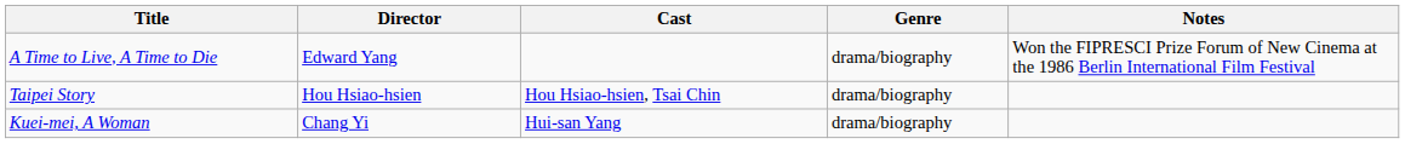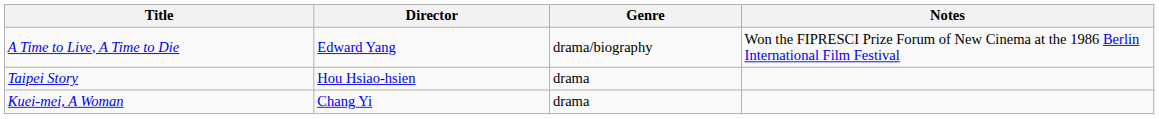 <table class="wikitable" width= "100%">
 <tr>
 <th width=21%>Title</th>
 <th width=16%>Director</th>
-<th width=22%>Cast</th>
 <th width=13%>Genre</th>
 <th width=28%>Notes</th>
 </tr>
 <tr>
 <td><em><a href='#'>A Time to Live, A Time to Die</a></em></td>
 <td><a href='#'>Edward Yang</a></td>
-<td></td>
 <td>drama/biography</td>
 <td>Won the FIPRESCI Prize Forum of New Cinema at the 1986 <a href='#'>Berlin International Film Festival</a></td>
 </tr>
 <tr>
 <td><em><a href='#'>Taipei Story</a></em></td>
 <td><a href='#'>Hou Hsiao-hsien</a></td>
-<td><a href='#'>Hou Hsiao-hsien</a>, <a href='#'>Tsai Chin</a></td>
-<td>drama/biography</td>
+<td>drama</td>
 <td></td>
 </tr>
 <tr>
 <td><em><a href='#'>Kuei-mei, A Woman</a></em></td>
 <td><a href='#'>Chang Yi</a></td>
-<td><a href='#'>Hui-san Yang</a></td>
-<td>drama/biography</td>
+<td>drama</td>
 <td></td>
 </tr>
 </table>
